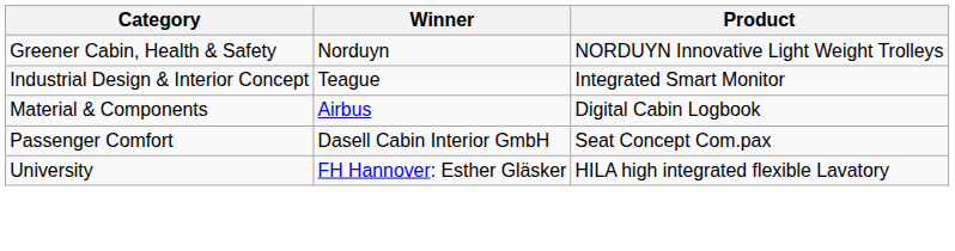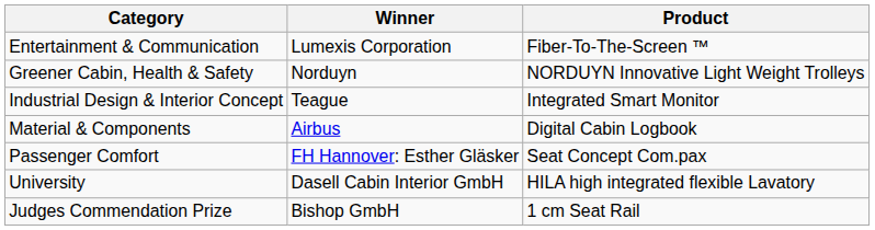 <table class="wikitable">
 <tr>
 <th>Category</th>
 <th>Winner</th>
 <th>Product</th>
+</tr>
+<tr>
+<td>Entertainment & Communication</td>
+<td>Lumexis Corporation</td>
+<td>Fiber-To-The-Screen ™</td>
 </tr>
 <tr>
 <td>Greener Cabin, Health & Safety</td>
 <td>Norduyn</td>
 <td>NORDUYN Innovative Light Weight Trolleys</td>
 </tr>
 <tr>
 <td>Industrial Design & Interior Concept</td>
 <td>Teague</td>
 <td>Integrated Smart Monitor</td>
 </tr>
 <tr>
 <td>Material & Components</td>
 <td><a href='#'>Airbus</a></td>
 <td>Digital Cabin Logbook</td>
 </tr>
 <tr>
 <td>Passenger Comfort</td>
-<td>Dasell Cabin Interior GmbH</td>
+<td><a href='#'>FH Hannover</a>: Esther Gläsker</td>
 <td>Seat Concept Com.pax</td>
 </tr>
 <tr>
 <td>University</td>
-<td><a href='#'>FH Hannover</a>: Esther Gläsker</td>
+<td>Dasell Cabin Interior GmbH</td>
 <td>HILA high integrated flexible Lavatory</td>
 </tr>
+<tr>
+<td>Judges Commendation Prize</td>
+<td>Bishop GmbH</td>
+<td>1 cm Seat Rail</td>
+</tr>
 </table>
